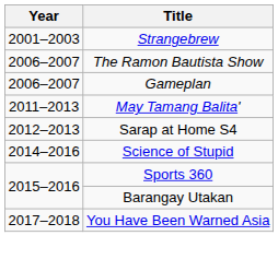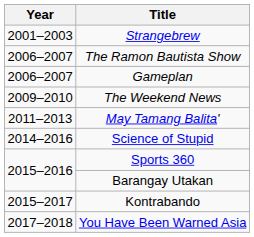 <table class="wikitable" style="text-align: center; font-size:95%;">
 <tr>
 <th>Year</th>
 <th>Title</th>
 </tr>
 <tr>
 <td rowspan=1>2001–2003</td>
 <td><em><a href='#'>Strangebrew</a></em></td>
 </tr>
 <tr>
 <td rowspan=1>2006–2007</td>
 <td><em>The Ramon Bautista Show</em></td>
 </tr>
 <tr>
 <td rowspan=1>2006–2007</td>
 <td><em>Gameplan</em></td>
 </tr>
 <tr>
+<td rowspan=1>2009–2010</td>
+<td><em>The Weekend News</em></td>
+</tr>
+<tr>
 <td rowspan=1>2011–2013</td>
 <td><em><a href='#'>May Tamang Balita</a>'</td>
-</tr>
-<tr>
-<td rowspan=1>2012–2013</td>
-<td></em>Sarap at Home S4<em></td>
 </tr>
 <tr>
 <td rowspan=1>2014–2016</td>
 <td></em><a href='#'>Science of Stupid</a><em></td>
 </tr>
 <tr>
 <td rowspan=2>2015–2016</td>
 <td></em><a href='#'>Sports 360</a><em></td>
 </tr>
 <tr>
 <td></em>Barangay Utakan<em></td>
 </tr>
 <tr>
+<td rowspan=1>2015–2017</td>
+<td></em>Kontrabando<em></td>
+</tr>
+<tr>
 <td rowspan=1>2017–2018</td>
 <td></em><a href='#'>You Have Been Warned Asia</a><em></td>
 </tr>
 </table>
